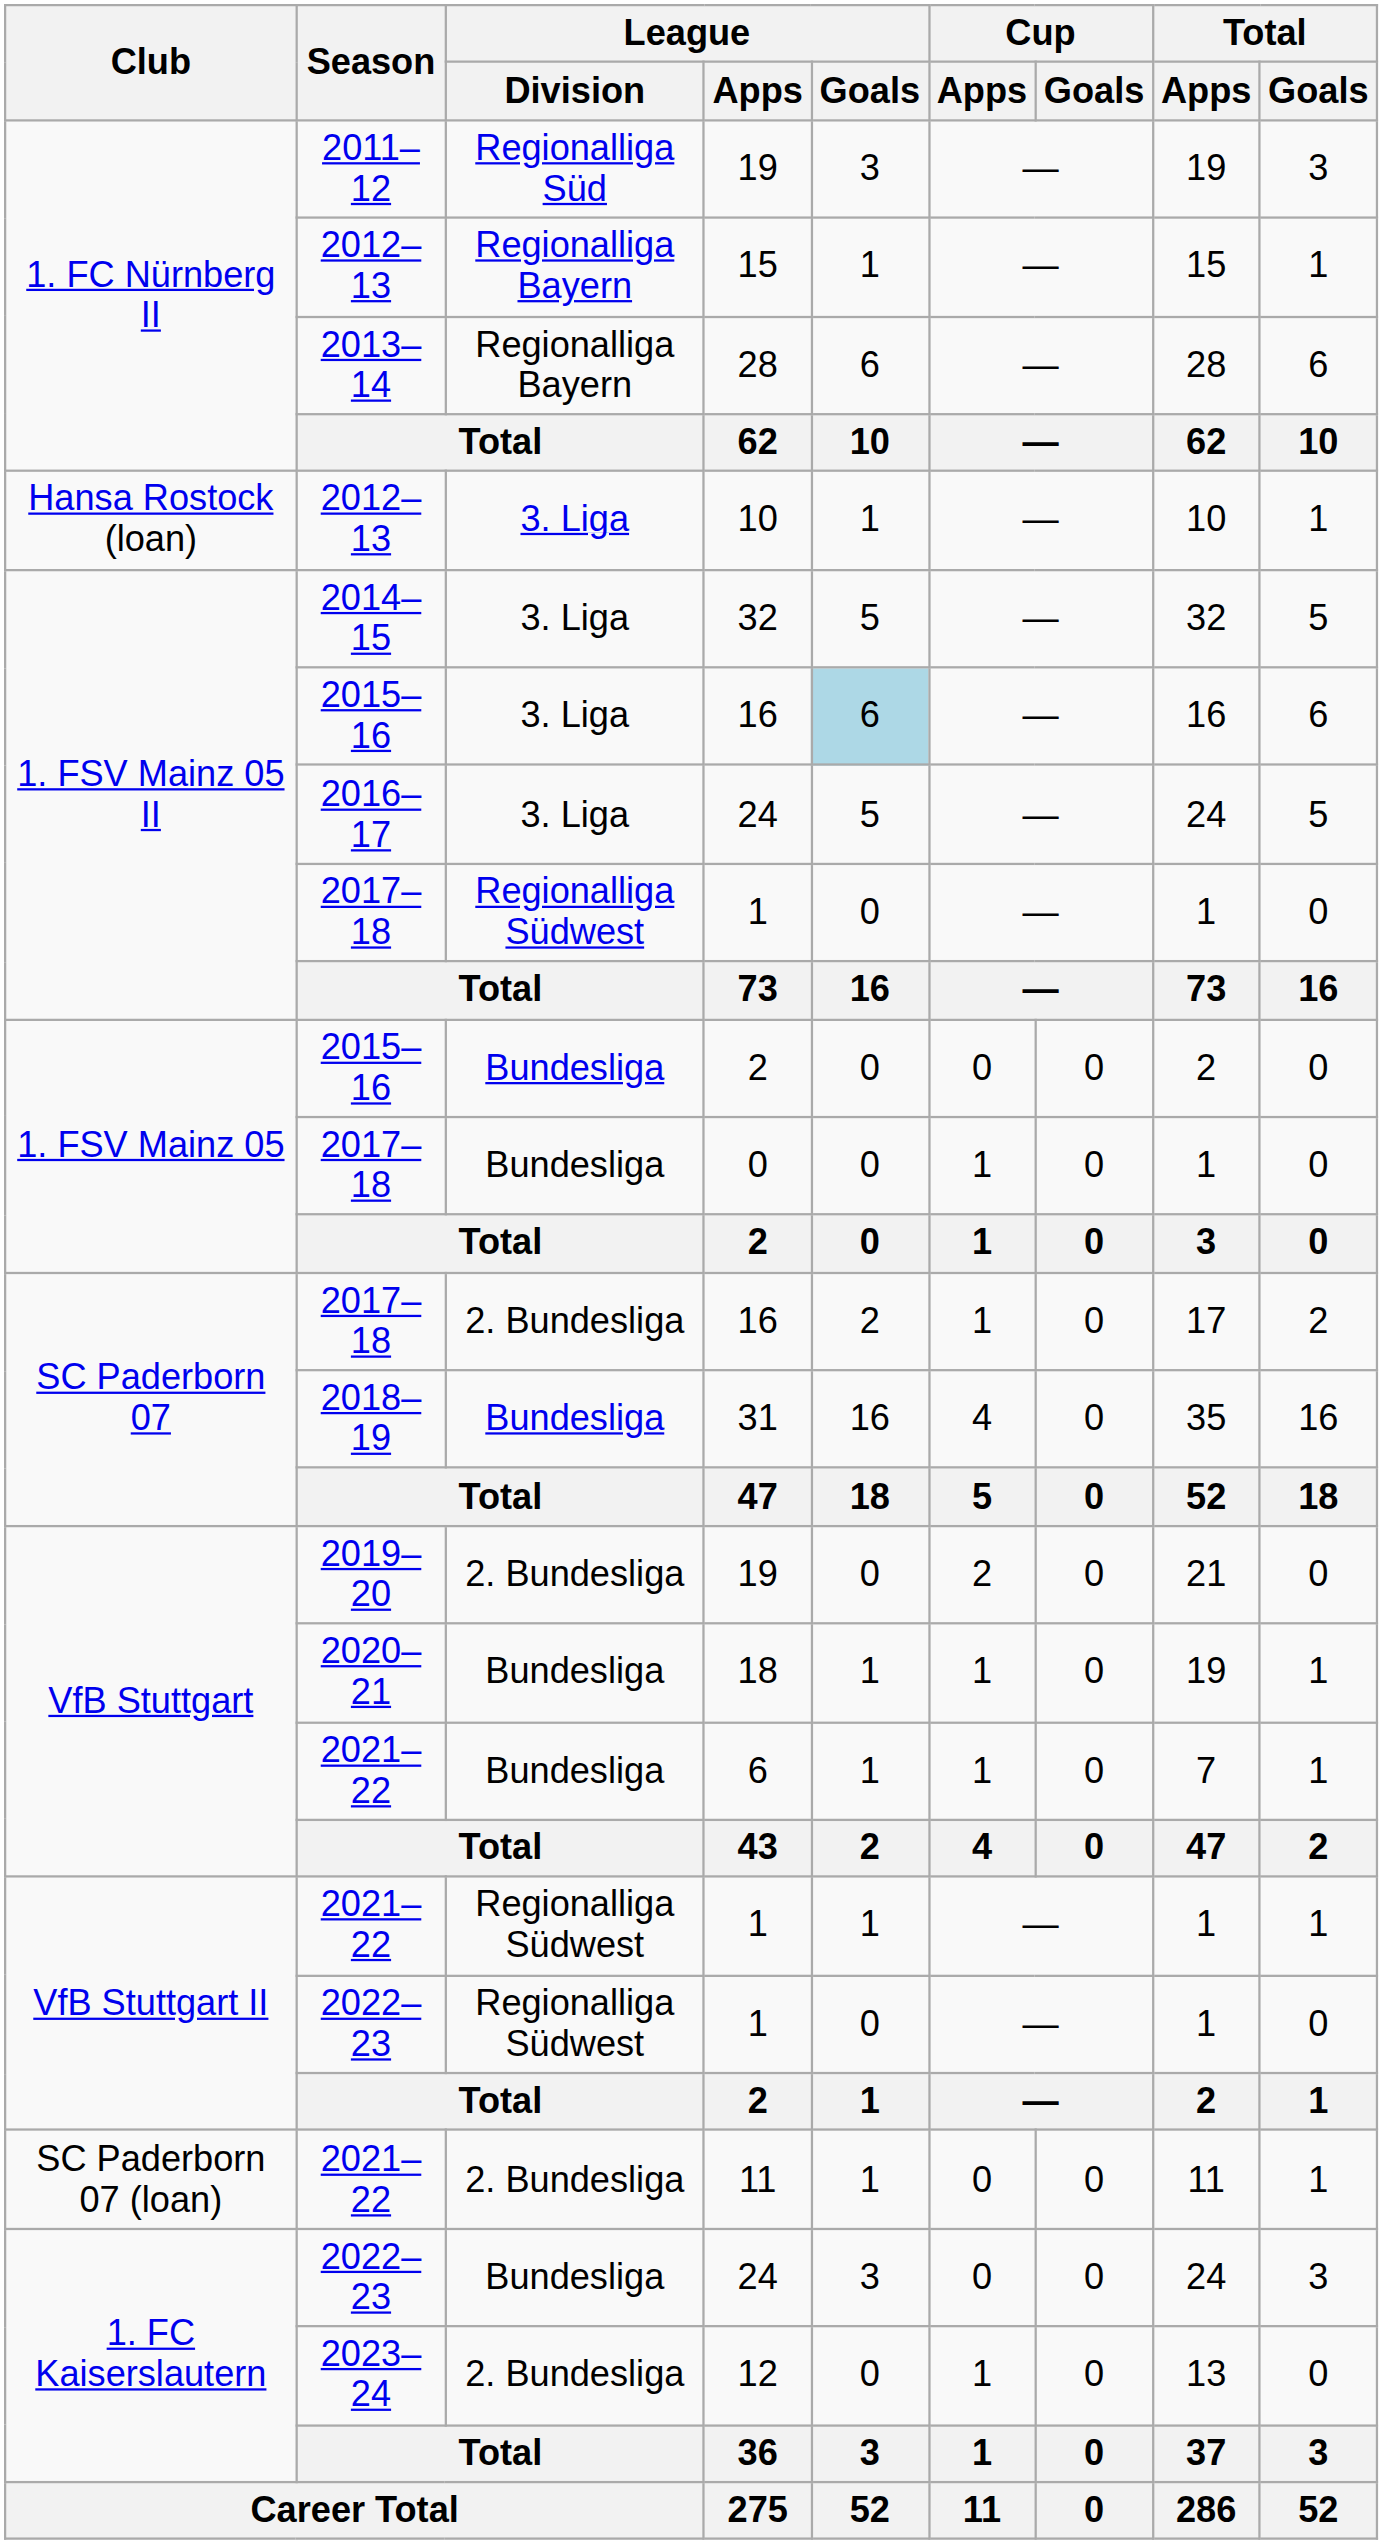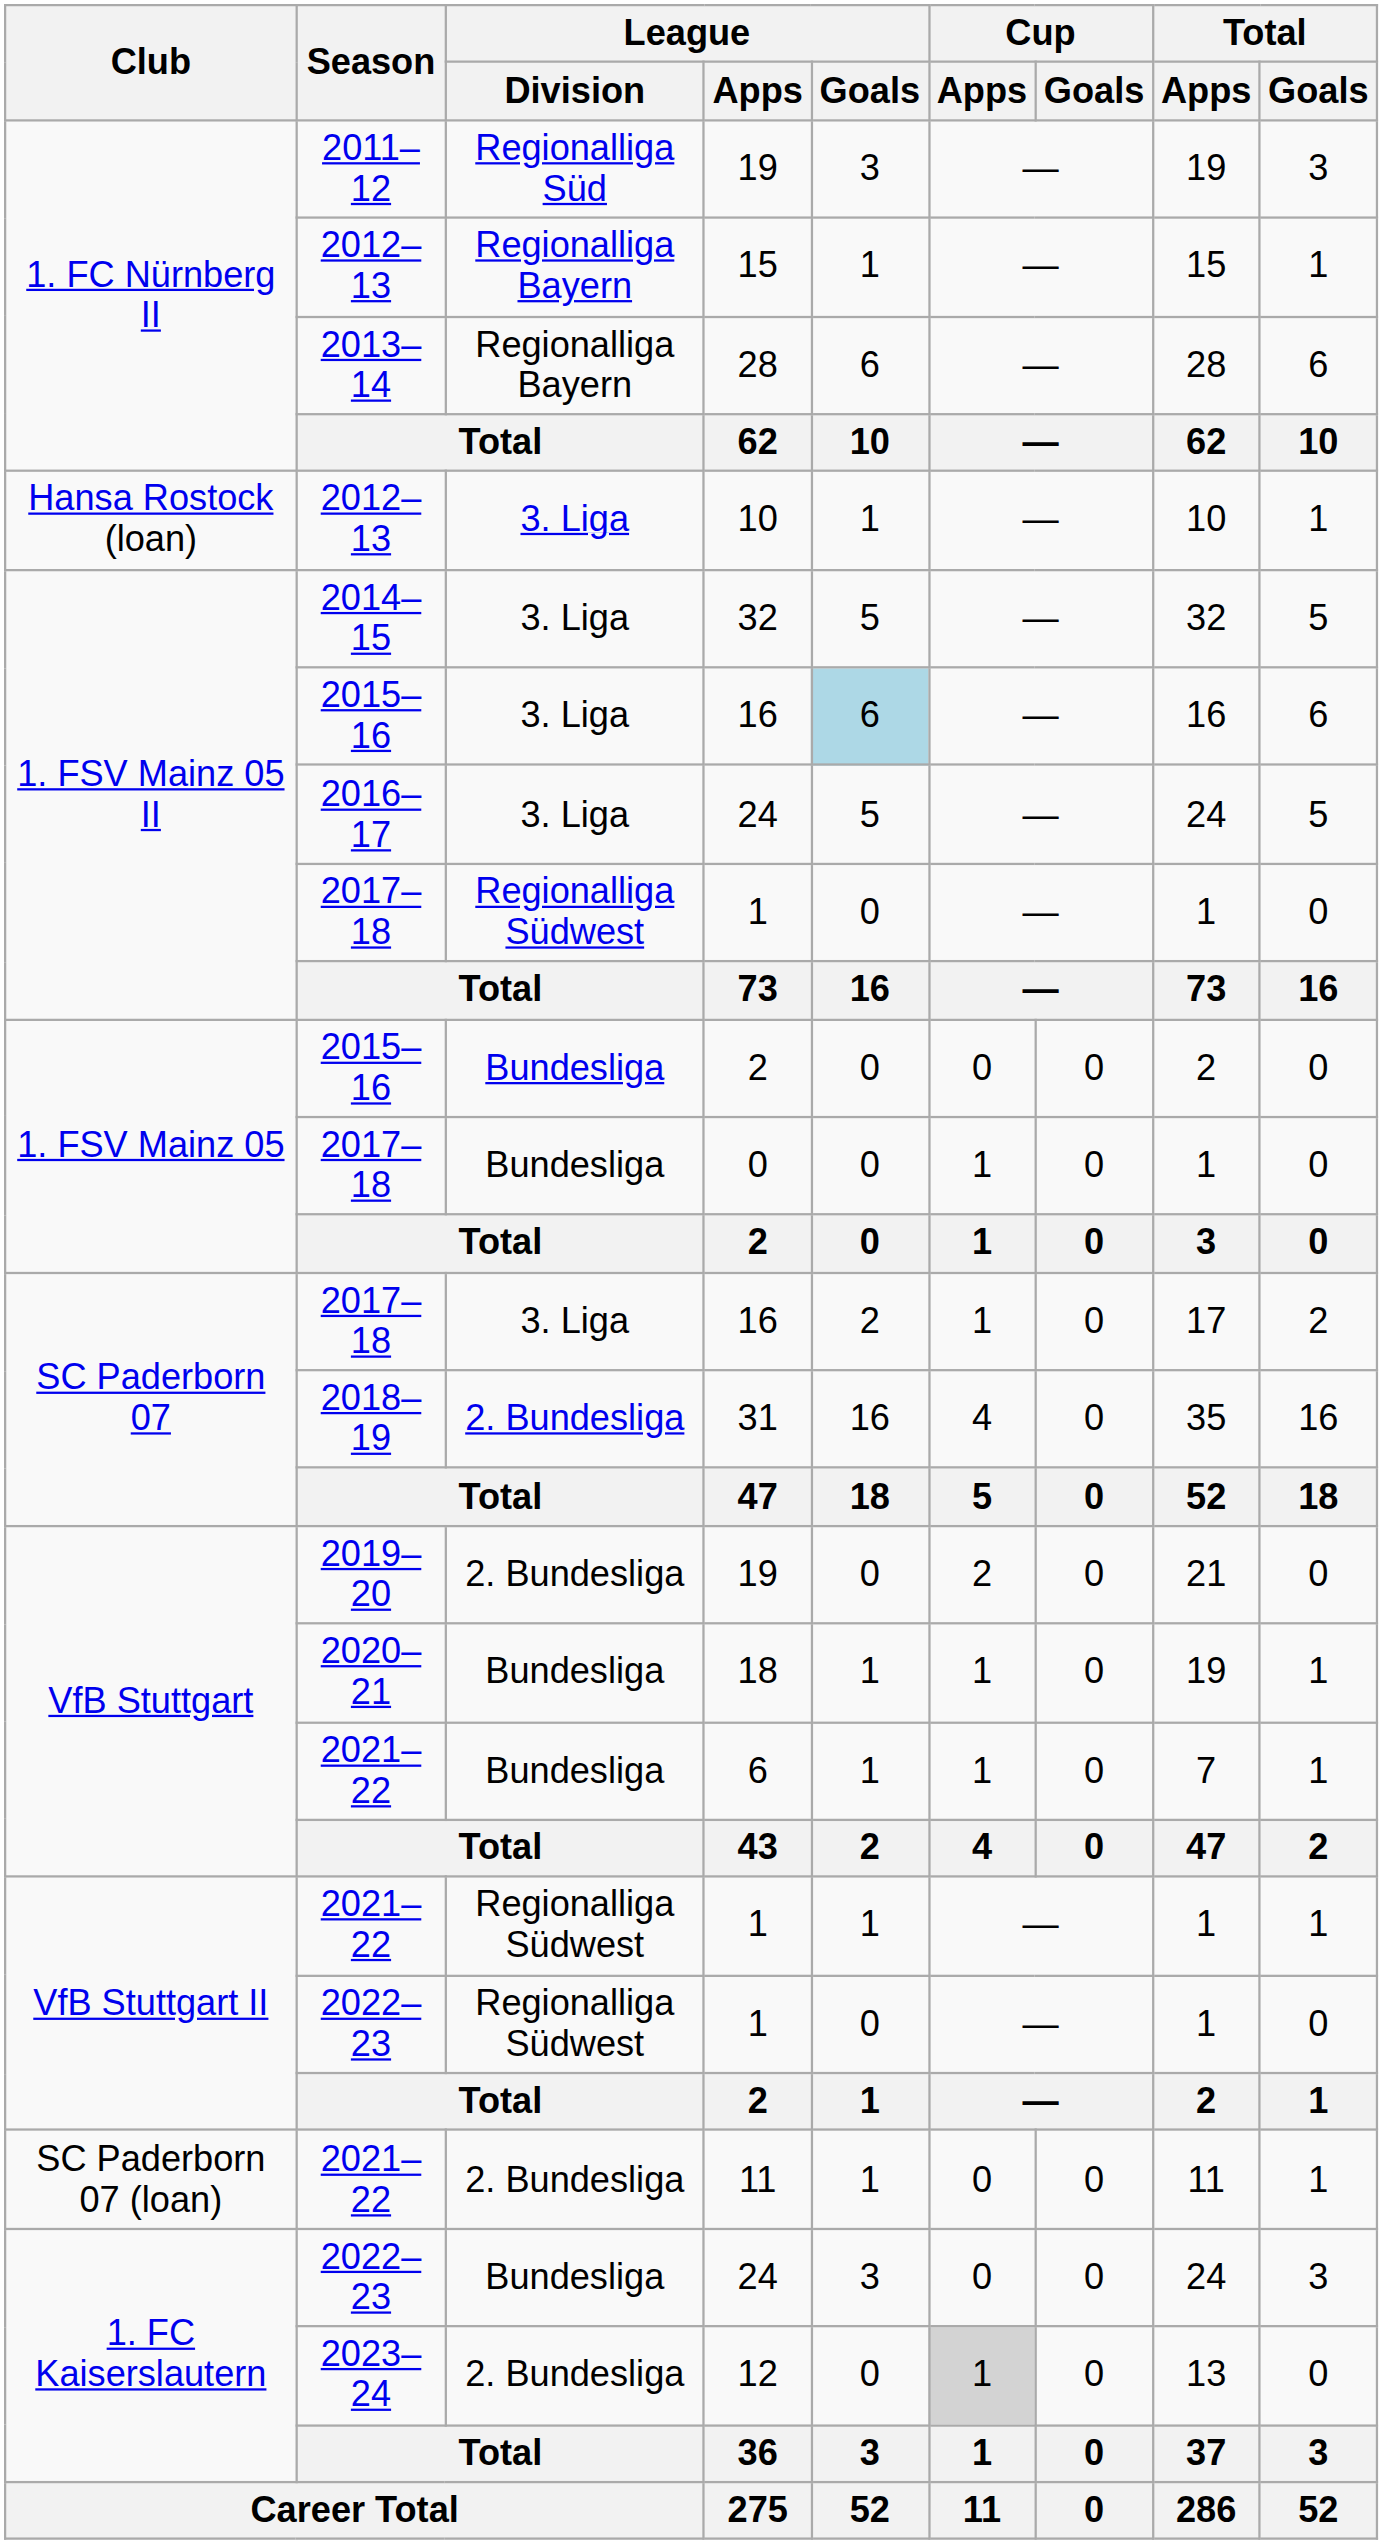 <table class="wikitable" Style="text-align: center">
 <tr>
 <th rowspan="2">Club</th>
 <th rowspan="2">Season</th>
 <th colspan="3">League</th>
 <th colspan="2">Cup</th>
 <th colspan="2">Total</th>
 </tr>
 <tr>
 <th>Division</th>
 <th>Apps</th>
 <th>Goals</th>
 <th>Apps</th>
 <th>Goals</th>
 <th>Apps</th>
 <th>Goals</th>
 </tr>
 <tr>
 <td rowspan="4"><a href='#'>1. FC Nürnberg II</a></td>
 <td><a href='#'>2011–12</a></td>
 <td><a href='#'>Regionalliga Süd</a></td>
 <td>19</td>
 <td>3</td>
 <td colspan="2">—</td>
 <td>19</td>
 <td>3</td>
 </tr>
 <tr>
 <td><a href='#'>2012–13</a></td>
 <td><a href='#'>Regionalliga Bayern</a></td>
 <td>15</td>
 <td>1</td>
 <td colspan="2">—</td>
 <td>15</td>
 <td>1</td>
 </tr>
 <tr>
 <td><a href='#'>2013–14</a></td>
 <td>Regionalliga Bayern</td>
 <td>28</td>
 <td>6</td>
 <td colspan="2">—</td>
 <td>28</td>
 <td>6</td>
 </tr>
 <tr>
 <th colspan="2">Total</th>
 <th>62</th>
 <th>10</th>
 <th colspan="2">—</th>
 <th>62</th>
 <th>10</th>
 </tr>
 <tr>
 <td><a href='#'>Hansa Rostock</a> (loan)</td>
 <td><a href='#'>2012–13</a></td>
 <td><a href='#'>3. Liga</a></td>
 <td>10</td>
 <td>1</td>
 <td colspan="2">—</td>
 <td>10</td>
 <td>1</td>
 </tr>
 <tr>
 <td rowspan="5"><a href='#'>1. FSV Mainz 05 II</a></td>
 <td><a href='#'>2014–15</a></td>
 <td>3. Liga</td>
 <td>32</td>
 <td>5</td>
 <td colspan="2">—</td>
 <td>32</td>
 <td>5</td>
 </tr>
 <tr>
 <td><a href='#'>2015–16</a></td>
 <td>3. Liga</td>
 <td>16</td>
 <td style="background: lightblue;">6</td>
 <td colspan="2">—</td>
 <td>16</td>
 <td>6</td>
 </tr>
 <tr>
 <td><a href='#'>2016–17</a></td>
 <td>3. Liga</td>
 <td>24</td>
 <td>5</td>
 <td colspan="2">—</td>
 <td>24</td>
 <td>5</td>
 </tr>
 <tr>
 <td><a href='#'>2017–18</a></td>
 <td><a href='#'>Regionalliga Südwest</a></td>
 <td>1</td>
 <td>0</td>
 <td colspan="2">—</td>
 <td>1</td>
 <td>0</td>
 </tr>
 <tr>
 <th colspan="2">Total</th>
 <th>73</th>
 <th>16</th>
 <th colspan="2">—</th>
 <th>73</th>
 <th>16</th>
 </tr>
 <tr>
 <td rowspan="3"><a href='#'>1. FSV Mainz 05</a></td>
 <td><a href='#'>2015–16</a></td>
 <td><a href='#'>Bundesliga</a></td>
 <td>2</td>
 <td>0</td>
 <td>0</td>
 <td>0</td>
 <td>2</td>
 <td>0</td>
 </tr>
 <tr>
 <td><a href='#'>2017–18</a></td>
 <td>Bundesliga</td>
 <td>0</td>
 <td>0</td>
 <td>1</td>
 <td>0</td>
 <td>1</td>
 <td>0</td>
 </tr>
 <tr>
 <th colspan="2">Total</th>
 <th>2</th>
 <th>0</th>
 <th>1</th>
 <th>0</th>
 <th>3</th>
 <th>0</th>
 </tr>
 <tr>
 <td rowspan="3"><a href='#'>SC Paderborn 07</a></td>
 <td><a href='#'>2017–18</a></td>
-<td>2. Bundesliga</td>
+<td>3. Liga</td>
 <td>16</td>
 <td>2</td>
 <td>1</td>
 <td>0</td>
 <td>17</td>
 <td>2</td>
 </tr>
 <tr>
 <td><a href='#'>2018–19</a></td>
-<td><a href='#'>Bundesliga</a></td>
+<td><a href='#'>2. Bundesliga</a></td>
 <td>31</td>
 <td>16</td>
 <td>4</td>
 <td>0</td>
 <td>35</td>
 <td>16</td>
 </tr>
 <tr>
 <th colspan="2">Total</th>
 <th>47</th>
 <th>18</th>
 <th>5</th>
 <th>0</th>
 <th>52</th>
 <th>18</th>
 </tr>
 <tr>
 <td rowspan="4"><a href='#'>VfB Stuttgart</a></td>
 <td><a href='#'>2019–20</a></td>
 <td>2. Bundesliga</td>
 <td>19</td>
 <td>0</td>
 <td>2</td>
 <td>0</td>
 <td>21</td>
 <td>0</td>
 </tr>
 <tr>
 <td><a href='#'>2020–21</a></td>
 <td>Bundesliga</td>
 <td>18</td>
 <td>1</td>
 <td>1</td>
 <td>0</td>
 <td>19</td>
 <td>1</td>
 </tr>
 <tr>
 <td><a href='#'>2021–22</a></td>
 <td>Bundesliga</td>
 <td>6</td>
 <td>1</td>
 <td>1</td>
 <td>0</td>
 <td>7</td>
 <td>1</td>
 </tr>
 <tr>
 <th colspan="2">Total</th>
 <th>43</th>
 <th>2</th>
 <th>4</th>
 <th>0</th>
 <th>47</th>
 <th>2</th>
 </tr>
 <tr>
 <td rowspan="3"><a href='#'>VfB Stuttgart II</a></td>
 <td><a href='#'>2021–22</a></td>
 <td>Regionalliga Südwest</td>
 <td>1</td>
 <td>1</td>
 <td colspan="2">—</td>
 <td>1</td>
 <td>1</td>
 </tr>
 <tr>
 <td><a href='#'>2022–23</a></td>
 <td>Regionalliga Südwest</td>
 <td>1</td>
 <td>0</td>
 <td colspan="2">—</td>
 <td>1</td>
 <td>0</td>
 </tr>
 <tr>
 <th colspan="2">Total</th>
 <th>2</th>
 <th>1</th>
 <th colspan="2">—</th>
 <th>2</th>
 <th>1</th>
 </tr>
 <tr>
 <td>SC Paderborn 07 (loan)</td>
 <td><a href='#'>2021–22</a></td>
 <td>2. Bundesliga</td>
 <td>11</td>
 <td>1</td>
 <td>0</td>
 <td>0</td>
 <td>11</td>
 <td>1</td>
 </tr>
 <tr>
 <td rowspan="3"><a href='#'>1. FC Kaiserslautern</a></td>
 <td><a href='#'>2022–23</a></td>
 <td>Bundesliga</td>
 <td>24</td>
 <td>3</td>
 <td>0</td>
 <td>0</td>
 <td>24</td>
 <td>3</td>
 </tr>
 <tr>
 <td><a href='#'>2023–24</a></td>
 <td>2. Bundesliga</td>
 <td>12</td>
 <td>0</td>
-<td>1</td>
+<td style="background: lightgrey;">1</td>
 <td>0</td>
 <td>13</td>
 <td>0</td>
 </tr>
 <tr>
 <th colspan="2">Total</th>
 <th>36</th>
 <th>3</th>
 <th>1</th>
 <th>0</th>
 <th>37</th>
 <th>3</th>
 </tr>
 <tr>
 <th colspan="3">Career Total</th>
 <th>275</th>
 <th>52</th>
 <th>11</th>
 <th>0</th>
 <th>286</th>
 <th>52</th>
 </tr>
 </table>
